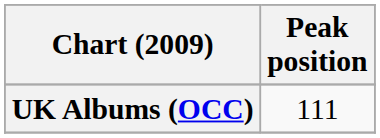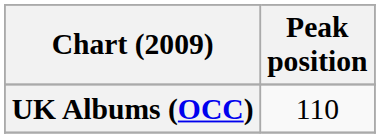 <table class="wikitable sortable plainrowheaders" style="text-align:center;">
 <tr>
 <th scope="col">Chart (2009)</th>
 <th scope="col">Peak <br> position</th>
 </tr>
 <tr>
 </tr>
 <tr>
 </tr>
 <tr>
 </tr>
 <tr>
 </tr>
 <tr>
 </tr>
 <tr>
 <th scope="row">UK Albums (<a href='#'>OCC</a>)</th>
-<td>111</td>
+<td>110</td>
 </tr>
 <tr>
 </tr>
 <tr>
 </tr>
 <tr>
 </tr>
 </table>
